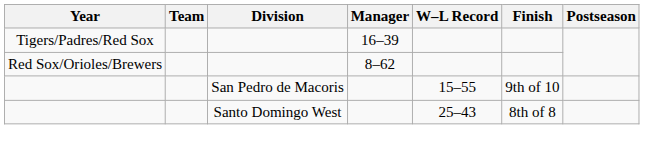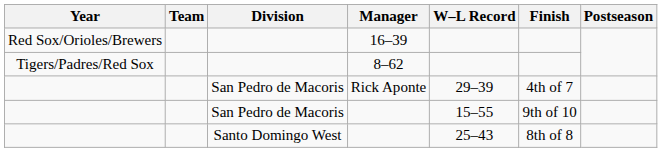 <table class="wikitable" style="text-align:center;">
 <tr>
 <th>Year</th>
 <th>Team</th>
 <th>Division</th>
 <th>Manager</th>
 <th>W–L Record</th>
 <th>Finish</th>
 <th>Postseason</th>
 </tr>
 <tr>
-<td>Tigers/Padres/Red Sox</td>
+<td>Red Sox/Orioles/Brewers</td>
 <td></td>
 <td></td>
 <td>16–39</td>
 <td></td>
 <td></td>
 </tr>
 <tr>
-<td>Red Sox/Orioles/Brewers</td>
+<td>Tigers/Padres/Red Sox</td>
 <td></td>
 <td></td>
 <td>8–62</td>
 <td></td>
+<td></td>
+</tr>
+<tr>
+<td></td>
+<td></td>
+<td>San Pedro de Macoris</td>
+<td>Rick Aponte</td>
+<td>29–39</td>
+<td>4th of 7</td>
 <td></td>
 </tr>
 <tr>
 <td></td>
 <td></td>
 <td>San Pedro de Macoris</td>
 <td></td>
 <td>15–55</td>
 <td>9th of 10</td>
 <td></td>
 </tr>
 <tr>
 <td></td>
 <td></td>
 <td>Santo Domingo West</td>
 <td></td>
 <td>25–43</td>
 <td>8th of 8</td>
 <td></td>
 </tr>
 </table>
